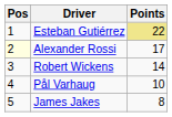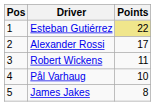 <table class="wikitable" style="font-size: 85%;">
 <tr>
 <th>Pos</th>
 <th>Driver</th>
 <th>Points</th>
 </tr>
 <tr>
 <td>1</td>
 <td> <a href='#'>Esteban Gutiérrez</a></td>
 <td align=right style="background: khaki;">22</td>
 </tr>
 <tr>
-<td style="background: lightyellow;">2</td>
+<td>2</td>
 <td> <a href='#'>Alexander Rossi</a></td>
 <td align=right>17</td>
 </tr>
 <tr>
 <td>3</td>
 <td> <a href='#'>Robert Wickens</a></td>
-<td align=right>14</td>
+<td align=right>11</td>
 </tr>
 <tr>
 <td>4</td>
 <td> <a href='#'>Pål Varhaug</a></td>
 <td align=right>10</td>
 </tr>
 <tr>
 <td>5</td>
 <td> <a href='#'>James Jakes</a></td>
 <td align=right>8</td>
 </tr>
 </table>
